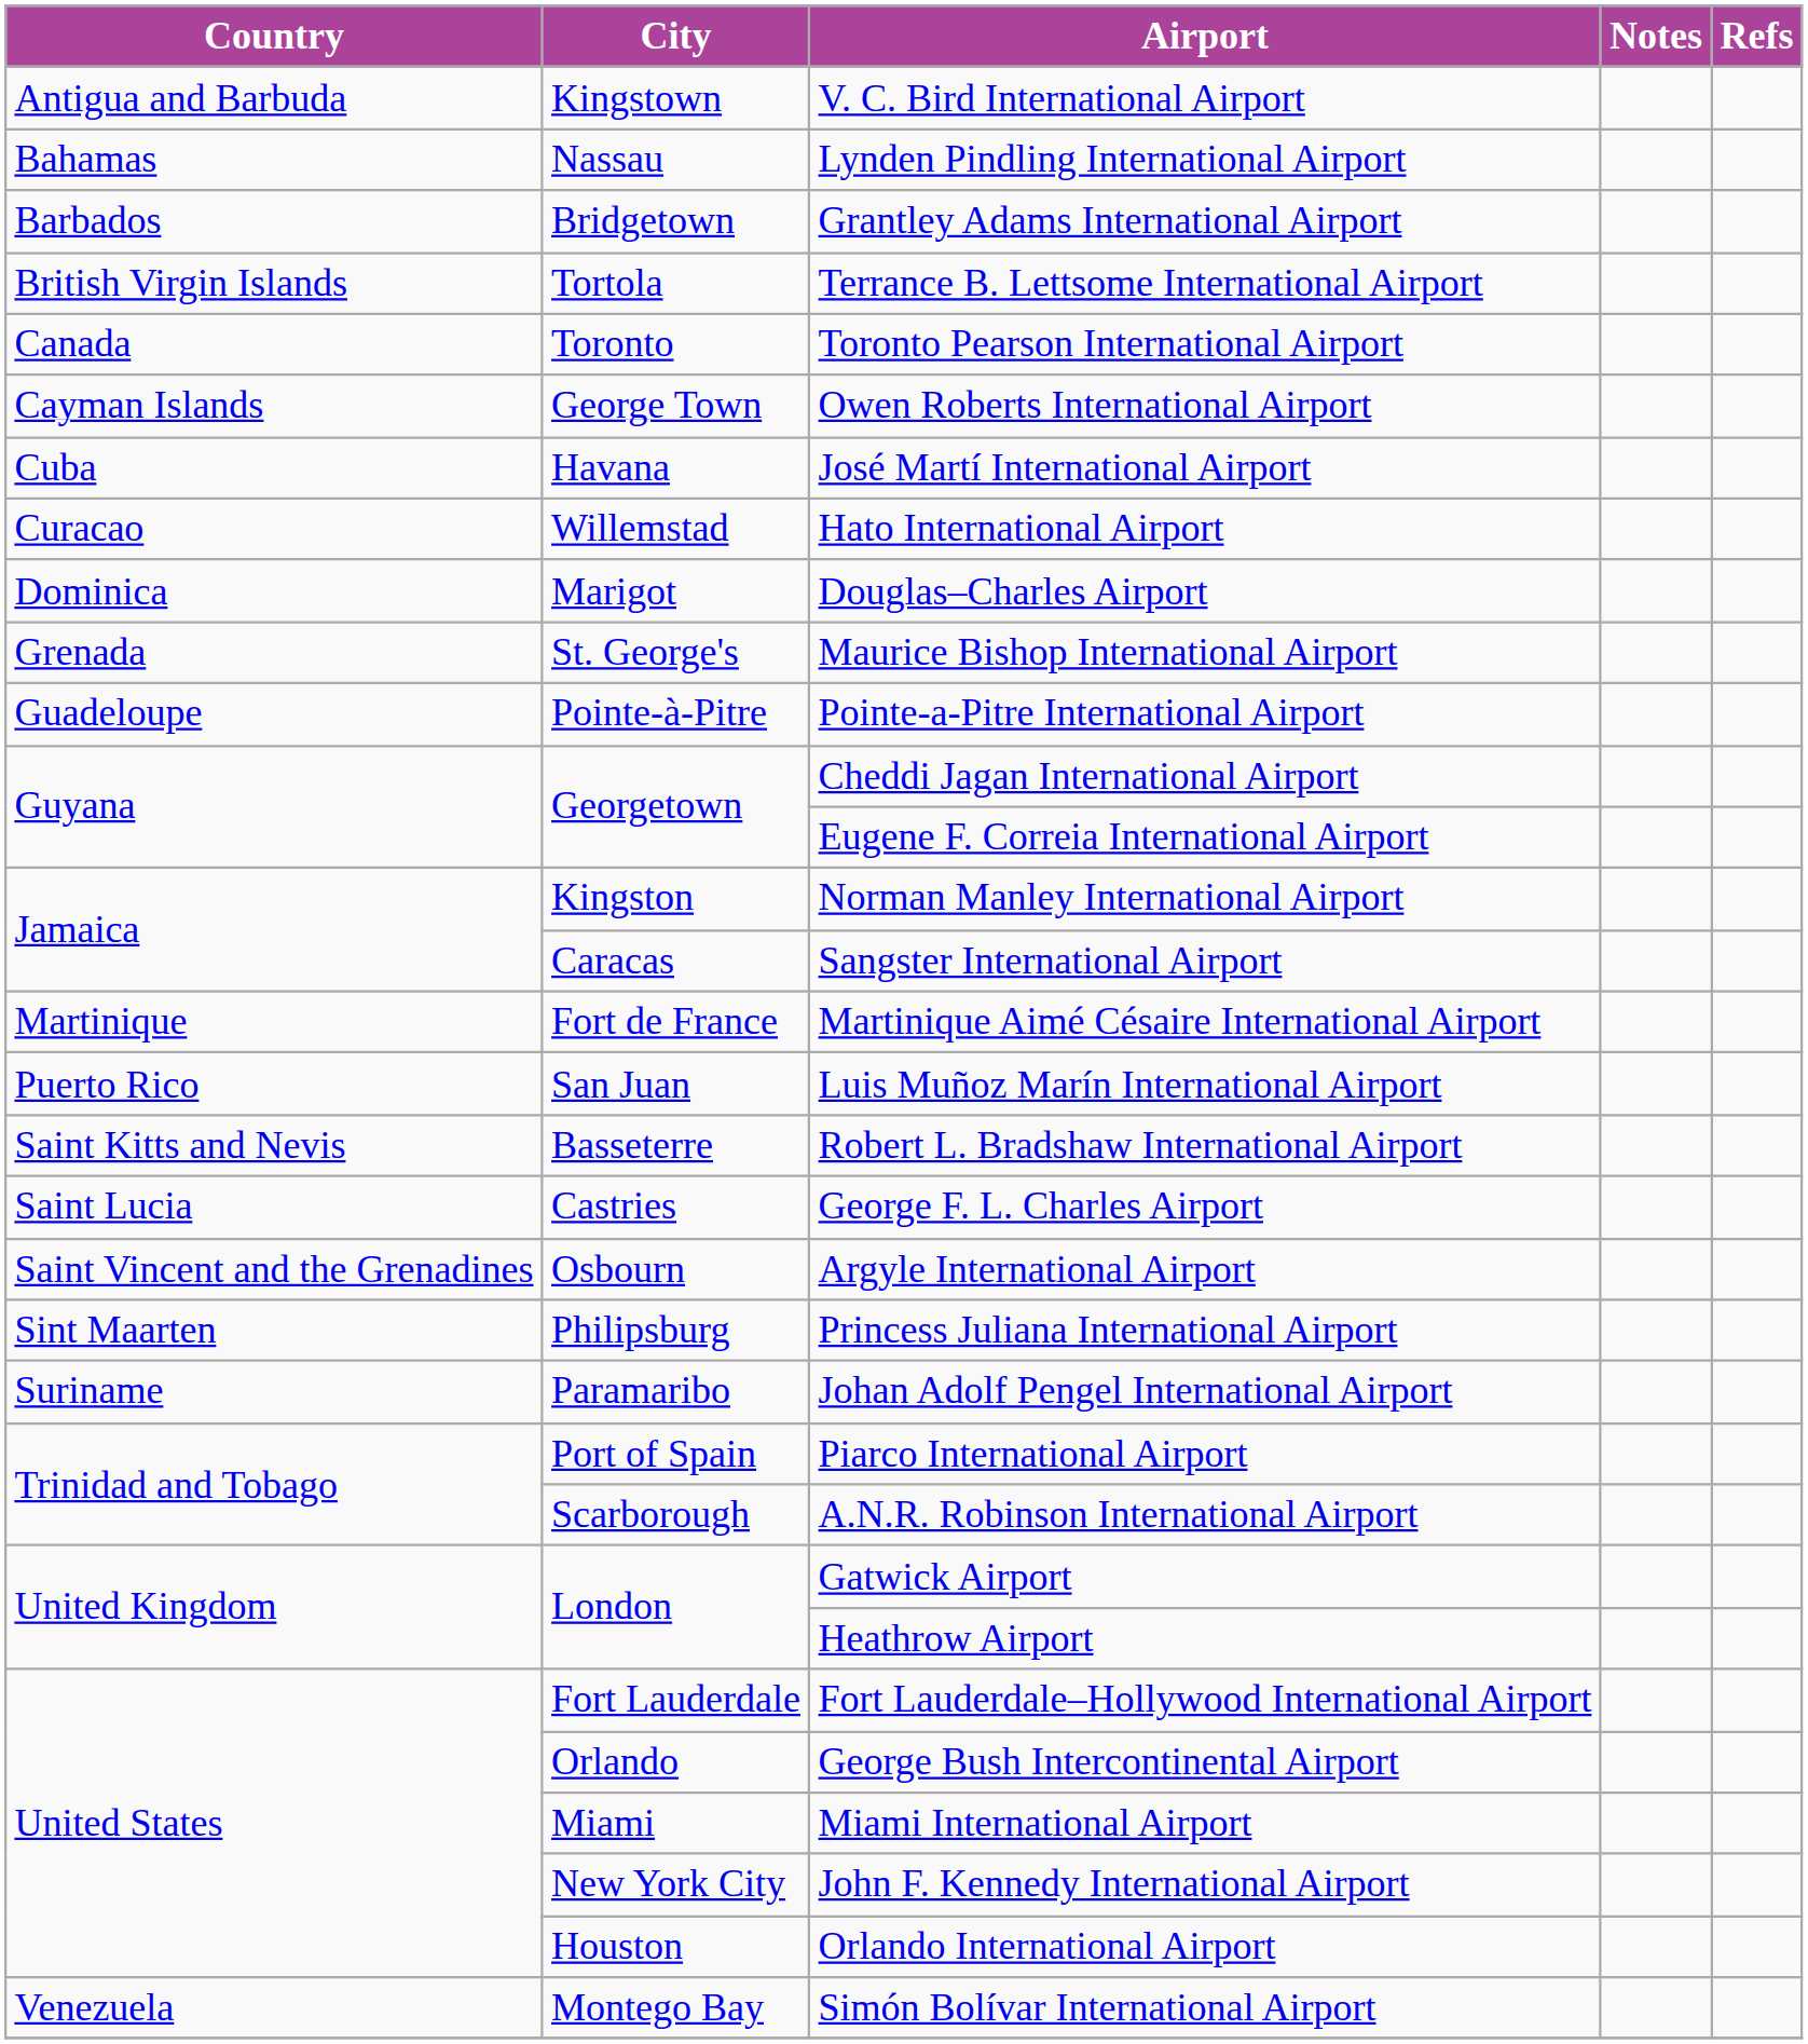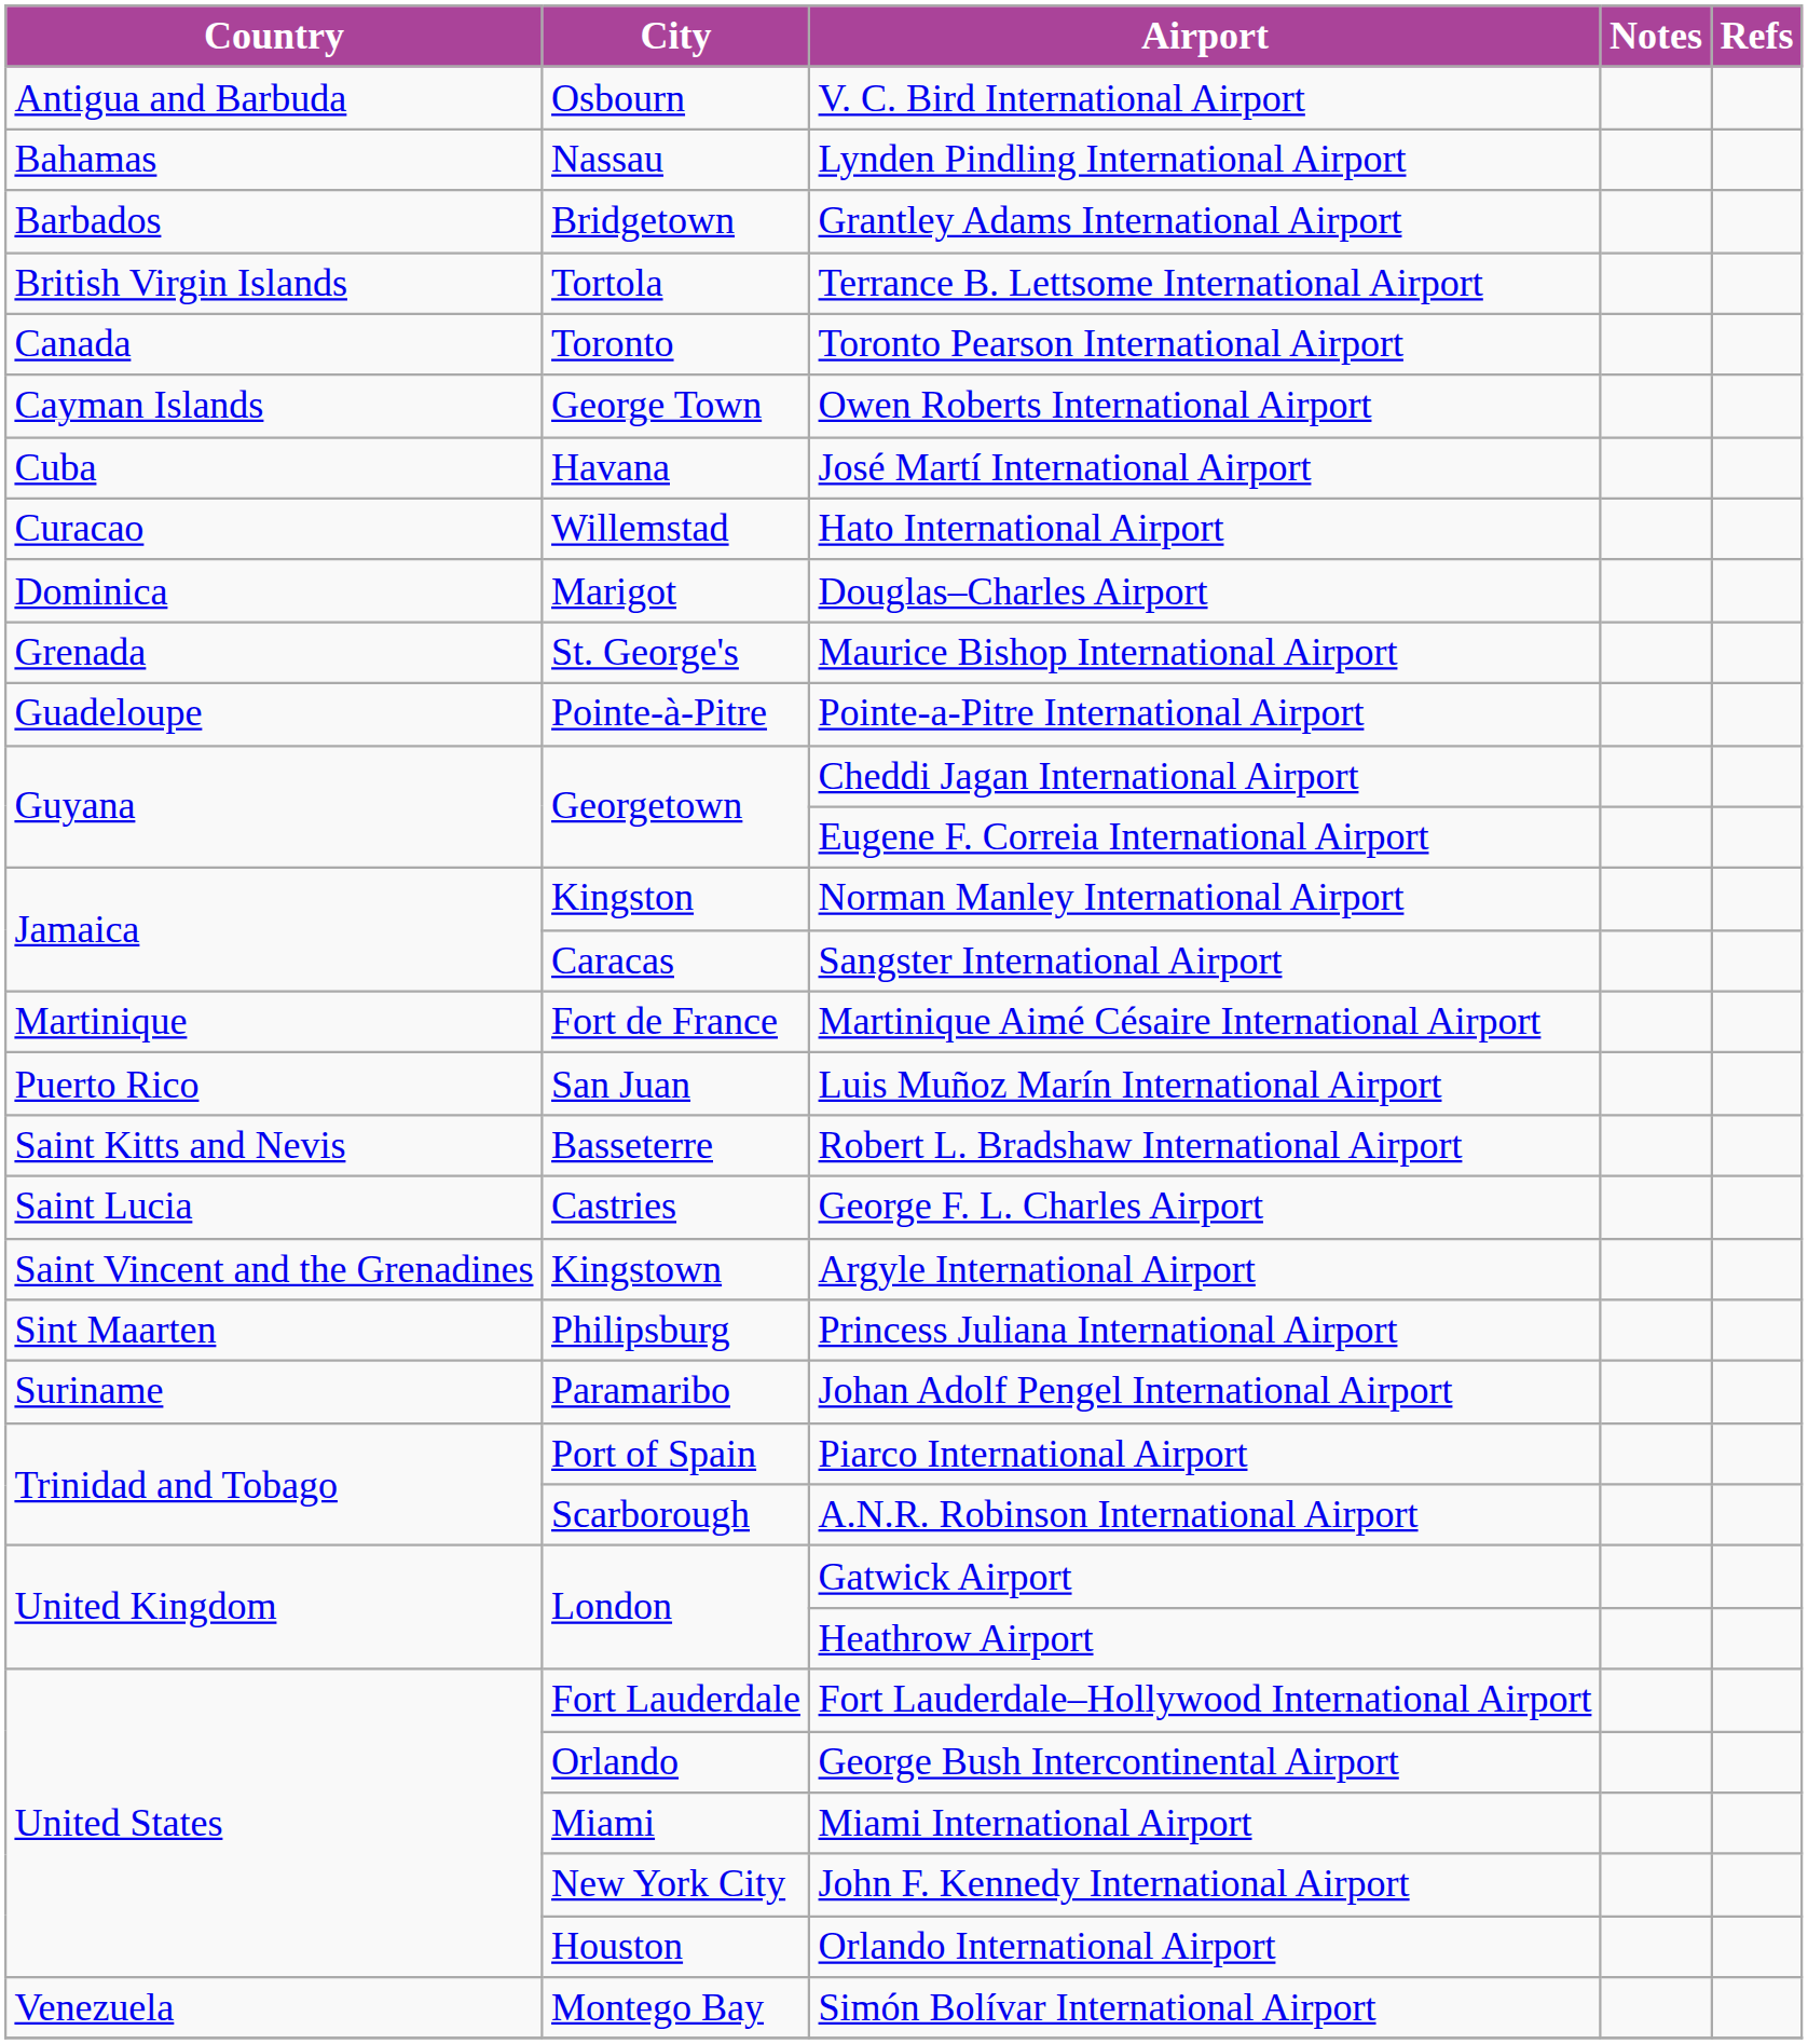 <table class="sortable wikitable">
 <tr>
 <th style="background-color:#AA4399;color: white">Country</th>
 <th style="background-color:#AA4399;color: white">City</th>
 <th style="background-color:#AA4399;color: white">Airport</th>
 <th style="background-color:#AA4399;color: white">Notes</th>
 <th style="background-color:#AA4399;color: white" class="unsortable">Refs</th>
 </tr>
 <tr>
 <td><a href='#'>Antigua and Barbuda</a></td>
-<td><a href='#'>Kingstown</a></td>
+<td><a href='#'>Osbourn</a></td>
 <td><a href='#'>V. C. Bird International Airport</a></td>
 <td align=center></td>
 <td align=center></td>
 </tr>
 <tr>
 <td><a href='#'>Bahamas</a></td>
 <td><a href='#'>Nassau</a></td>
 <td><a href='#'>Lynden Pindling International Airport</a></td>
 <td align=center></td>
 <td align=center></td>
 </tr>
 <tr>
 <td><a href='#'>Barbados</a></td>
 <td><a href='#'>Bridgetown</a></td>
 <td><a href='#'>Grantley Adams International Airport</a></td>
 <td align=center></td>
 <td align=center></td>
 </tr>
 <tr>
 <td><a href='#'>British Virgin Islands</a></td>
 <td><a href='#'>Tortola</a></td>
 <td><a href='#'>Terrance B. Lettsome International Airport</a></td>
 <td></td>
 <td align=center></td>
 </tr>
 <tr>
 <td><a href='#'>Canada</a></td>
 <td><a href='#'>Toronto</a></td>
 <td><a href='#'>Toronto Pearson International Airport</a></td>
 <td align=center></td>
 <td align=center></td>
 </tr>
 <tr>
 <td><a href='#'>Cayman Islands</a></td>
 <td><a href='#'>George Town</a></td>
 <td><a href='#'>Owen Roberts International Airport</a></td>
 <td></td>
 <td align=center></td>
 </tr>
 <tr>
 <td><a href='#'>Cuba</a></td>
 <td><a href='#'>Havana</a></td>
 <td><a href='#'>José Martí International Airport</a></td>
 <td align=center></td>
 <td align=center></td>
 </tr>
 <tr>
 <td><a href='#'>Curacao</a></td>
 <td><a href='#'>Willemstad</a></td>
 <td><a href='#'>Hato International Airport</a></td>
 <td align=center></td>
 <td align=center></td>
 </tr>
 <tr>
 <td><a href='#'>Dominica</a></td>
 <td><a href='#'>Marigot</a></td>
 <td><a href='#'>Douglas–Charles Airport</a></td>
 <td align=center></td>
 <td align=center></td>
 </tr>
 <tr>
 <td><a href='#'>Grenada</a></td>
 <td><a href='#'>St. George's</a></td>
 <td><a href='#'>Maurice Bishop International Airport</a></td>
 <td align=center></td>
 <td align=center></td>
 </tr>
 <tr>
 <td><a href='#'>Guadeloupe</a></td>
 <td><a href='#'>Pointe-à-Pitre</a></td>
 <td><a href='#'>Pointe-a-Pitre International Airport</a></td>
 <td></td>
 <td align=center></td>
 </tr>
 <tr>
 <td rowspan="2"><a href='#'>Guyana</a></td>
 <td rowspan="2"><a href='#'>Georgetown</a></td>
 <td><a href='#'>Cheddi Jagan International Airport</a></td>
 <td align=center></td>
 <td align=center></td>
 </tr>
 <tr>
 <td><a href='#'>Eugene F. Correia International Airport</a></td>
 <td align=center></td>
 <td align=center></td>
 </tr>
 <tr>
 <td rowspan="2"><a href='#'>Jamaica</a></td>
 <td><a href='#'>Kingston</a></td>
 <td><a href='#'>Norman Manley International Airport</a></td>
 <td></td>
 <td align=center></td>
 </tr>
 <tr>
 <td><a href='#'>Caracas</a></td>
 <td><a href='#'>Sangster International Airport</a></td>
 <td></td>
 <td align=center></td>
 </tr>
 <tr>
 <td><a href='#'>Martinique</a></td>
 <td><a href='#'>Fort de France</a></td>
 <td><a href='#'>Martinique Aimé Césaire International Airport</a></td>
 <td></td>
 <td align=center></td>
 </tr>
 <tr>
 <td><a href='#'>Puerto Rico</a></td>
 <td><a href='#'>San Juan</a></td>
 <td><a href='#'>Luis Muñoz Marín International Airport</a></td>
 <td align=center></td>
 <td align=center></td>
 </tr>
 <tr>
 <td><a href='#'>Saint Kitts and Nevis</a></td>
 <td><a href='#'>Basseterre</a></td>
 <td><a href='#'>Robert L. Bradshaw International Airport</a></td>
 <td align=center></td>
 <td align=center></td>
 </tr>
 <tr>
 <td><a href='#'>Saint Lucia</a></td>
 <td><a href='#'>Castries</a></td>
 <td><a href='#'>George F. L. Charles Airport</a></td>
 <td align=center></td>
 <td align=center></td>
 </tr>
 <tr>
 <td><a href='#'>Saint Vincent and the Grenadines</a></td>
-<td><a href='#'>Osbourn</a></td>
+<td><a href='#'>Kingstown</a></td>
 <td><a href='#'>Argyle International Airport</a></td>
 <td align=center></td>
 <td align=center></td>
 </tr>
 <tr>
 <td><a href='#'>Sint Maarten</a></td>
 <td><a href='#'>Philipsburg</a></td>
 <td><a href='#'>Princess Juliana International Airport</a></td>
 <td align=center></td>
 <td align=center></td>
 </tr>
 <tr>
 <td><a href='#'>Suriname</a></td>
 <td><a href='#'>Paramaribo</a></td>
 <td><a href='#'>Johan Adolf Pengel International Airport</a></td>
 <td align=center></td>
 <td align=center></td>
 </tr>
 <tr>
 <td rowspan="2"><a href='#'>Trinidad and Tobago</a></td>
 <td><a href='#'>Port of Spain</a></td>
 <td><a href='#'>Piarco International Airport</a></td>
 <td></td>
 <td align=center></td>
 </tr>
 <tr>
 <td><a href='#'>Scarborough</a></td>
 <td><a href='#'>A.N.R. Robinson International Airport</a></td>
 <td align=center></td>
 <td align=center></td>
 </tr>
 <tr>
 <td rowspan="2"><a href='#'>United Kingdom</a></td>
 <td rowspan="2"><a href='#'>London</a></td>
 <td><a href='#'>Gatwick Airport</a></td>
 <td></td>
 <td align=center></td>
 </tr>
 <tr>
 <td><a href='#'>Heathrow Airport</a></td>
 <td></td>
 <td align=center></td>
 </tr>
 <tr>
 <td rowspan="5"><a href='#'>United States</a></td>
 <td><a href='#'>Fort Lauderdale</a></td>
 <td><a href='#'>Fort Lauderdale–Hollywood International Airport</a></td>
 <td align=center></td>
 <td align=center></td>
 </tr>
 <tr>
 <td><a href='#'>Orlando</a></td>
 <td><a href='#'>George Bush Intercontinental Airport</a></td>
 <td></td>
 <td align=center></td>
 </tr>
 <tr>
 <td><a href='#'>Miami</a></td>
 <td><a href='#'>Miami International Airport</a></td>
 <td align=center></td>
 <td align=center></td>
 </tr>
 <tr>
 <td><a href='#'>New York City</a></td>
 <td><a href='#'>John F. Kennedy International Airport</a></td>
 <td align=center></td>
 <td align=center></td>
 </tr>
 <tr>
 <td><a href='#'>Houston</a></td>
 <td><a href='#'>Orlando International Airport</a></td>
 <td align=center></td>
 <td align=center></td>
 </tr>
 <tr>
 <td><a href='#'>Venezuela</a></td>
 <td><a href='#'>Montego Bay</a></td>
 <td><a href='#'>Simón Bolívar International Airport</a></td>
 <td align=center></td>
 <td align=center></td>
 </tr>
 <tr>
 </tr>
 </table>
